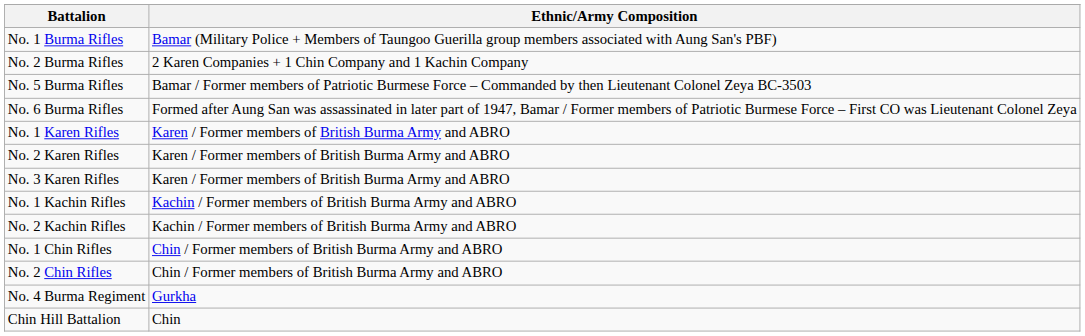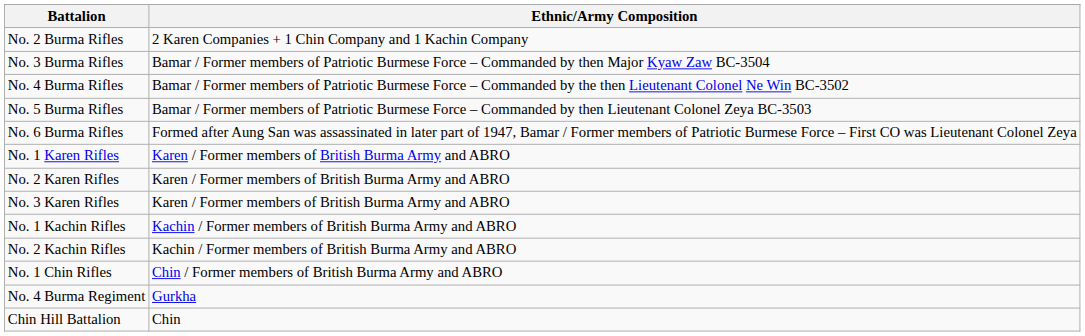 <table class="wikitable">
 <tr>
 </tr>
 <tr>
 <th style="text-align: center">Battalion</th>
 <th ! style="text-align: center">Ethnic/Army Composition</th>
 </tr>
 <tr>
-<td>No. 1 <a href='#'>Burma Rifles</a></td>
-<td><a href='#'>Bamar</a> (Military Police + Members of Taungoo Guerilla group members associated with Aung San's PBF)</td>
+<td>No. 2 Burma Rifles</td>
+<td>2 Karen Companies + 1 Chin Company and 1 Kachin Company</td>
 </tr>
 <tr>
-<td>No. 2 Burma Rifles</td>
-<td>2 Karen Companies + 1 Chin Company and 1 Kachin Company</td>
+<td>No. 3 Burma Rifles</td>
+<td>Bamar / Former members of Patriotic Burmese Force – Commanded by then Major <a href='#'>Kyaw Zaw</a> BC-3504</td>
+</tr>
+<tr>
+<td>No. 4 Burma Rifles</td>
+<td>Bamar / Former members of Patriotic Burmese Force – Commanded by the then <a href='#'>Lieutenant Colonel</a> <a href='#'>Ne Win</a> BC-3502</td>
 </tr>
 <tr>
 <td>No. 5 Burma Rifles</td>
 <td>Bamar / Former members of Patriotic Burmese Force – Commanded by then Lieutenant Colonel Zeya BC-3503</td>
 </tr>
 <tr>
 <td>No. 6 Burma Rifles</td>
 <td>Formed after Aung San was assassinated in later part of 1947, Bamar / Former members of Patriotic Burmese Force – First CO was Lieutenant Colonel Zeya</td>
 </tr>
 <tr>
 <td>No. 1 <a href='#'>Karen Rifles</a></td>
 <td><a href='#'>Karen</a> / Former members of <a href='#'>British Burma Army</a> and ABRO</td>
 </tr>
 <tr>
 <td>No. 2 Karen Rifles</td>
 <td>Karen / Former members of British Burma Army and ABRO</td>
 </tr>
 <tr>
 <td>No. 3 Karen Rifles</td>
 <td>Karen / Former members of British Burma Army and ABRO</td>
 </tr>
 <tr>
 <td>No. 1 Kachin Rifles</td>
 <td><a href='#'>Kachin</a> / Former members of British Burma Army and ABRO</td>
 </tr>
 <tr>
 <td>No. 2 Kachin Rifles</td>
 <td>Kachin / Former members of British Burma Army and ABRO</td>
 </tr>
 <tr>
 <td>No. 1 Chin Rifles</td>
 <td><a href='#'>Chin</a> / Former members of British Burma Army and ABRO</td>
 </tr>
 <tr>
-<td>No. 2 <a href='#'>Chin Rifles</a></td>
-<td>Chin / Former members of British Burma Army and ABRO</td>
-</tr>
-<tr>
 <td>No. 4 Burma Regiment</td>
 <td><a href='#'>Gurkha</a></td>
 </tr>
 <tr>
 <td>Chin Hill Battalion</td>
 <td>Chin</td>
 </tr>
 </table>
